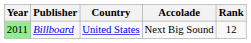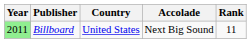 <table class="wikitable sortable">
 <tr>
 <th>Year</th>
 <th>Publisher</th>
 <th>Country</th>
 <th>Accolade</th>
 <th>Rank</th>
 </tr>
 <tr>
 <td style="background: lightgreen;">2011</td>
 <td><em><a href='#'>Billboard</a></em></td>
 <td><a href='#'>United States</a></td>
 <td>Next Big Sound</td>
-<td align="center">12</td>
+<td align="center">11</td>
 </tr>
 </table>
